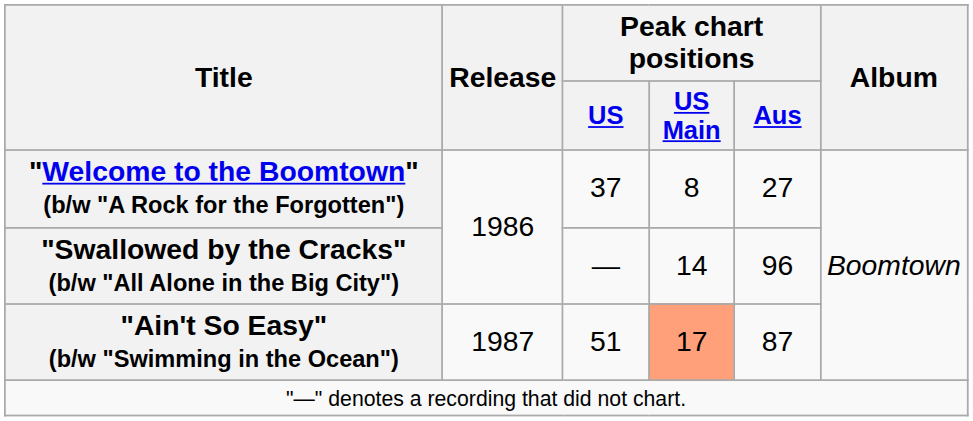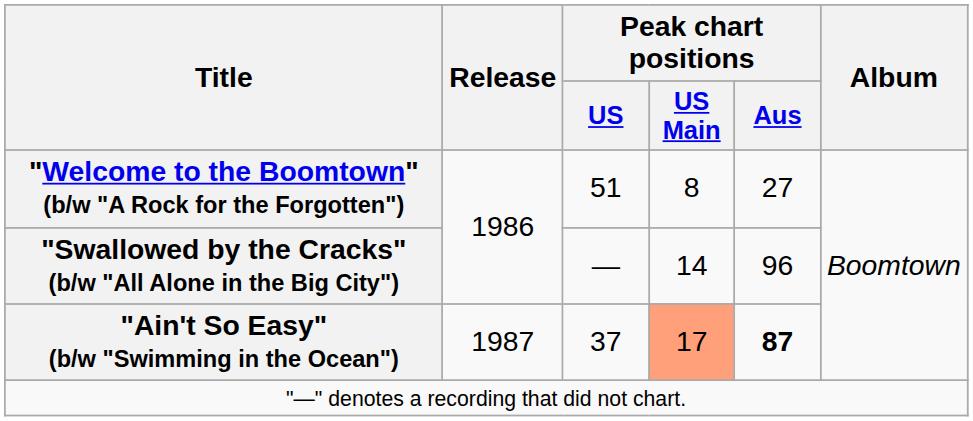 <table class="wikitable plainrowheaders" style="text-align:center;">
 <tr>
 <th scope="col" rowspan="2" style="width:15em;">Title</th>
 <th scope="col" rowspan="2">Release</th>
 <th scope="col" colspan="3">Peak chart positions</th>
 <th scope="col" rowspan="2">Album</th>
 </tr>
 <tr>
 <th scope="col" style="width:2.9em;font-size:90%;"><a href='#'>US</a></th>
 <th scope="col" style="width:2.9em;font-size:90%;"><a href='#'>US<br>Main</a></th>
 <th scope="col" style="width:2.9em;font-size:90%;"><a href='#'>Aus</a><br></th>
 </tr>
 <tr>
 <th scope="row">"<a href='#'>Welcome to the Boomtown</a>"<br><small>(b/w "A Rock for the Forgotten")</small></th>
 <td rowspan="2">1986</td>
-<td>37</td>
+<td>51</td>
 <td>8</td>
 <td>27</td>
 <td rowspan="3"><em>Boomtown</em></td>
 </tr>
 <tr>
 <th scope="row">"Swallowed by the Cracks"<br><small>(b/w "All Alone in the Big City")</small></th>
 <td>—</td>
 <td>14</td>
 <td>96</td>
 </tr>
 <tr>
 <th scope="row">"Ain't So Easy"<br><small>(b/w "Swimming in the Ocean")</small></th>
 <td>1987</td>
-<td>51</td>
+<td>37</td>
 <td style="background: lightsalmon;">17</td>
-<td>87</td>
+<td><strong>87</strong></td>
 </tr>
 <tr>
 <td colspan="6" style="font-size:75%">"—" denotes a recording that did not chart.</td>
 </tr>
 </table>
